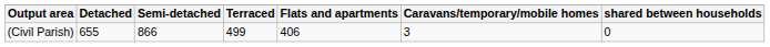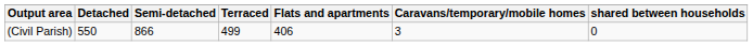 <table class="wikitable">
 <tr>
 </tr>
 <tr>
 <th>Output area</th>
 <th>Detached</th>
 <th>Semi-detached</th>
 <th>Terraced</th>
 <th>Flats and apartments</th>
 <th>Caravans/temporary/mobile homes</th>
 <th>shared between households</th>
 </tr>
 <tr>
 <td>(Civil Parish)</td>
-<td>655</td>
+<td>550</td>
 <td>866</td>
 <td>499</td>
 <td>406</td>
 <td>3</td>
 <td>0</td>
 </tr>
 </table>
